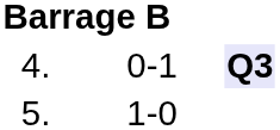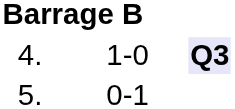 <table style="text-align:center">
 <tr>
 <td colspan=4 align=left><strong>Barrage B</strong></td>
 </tr>
 <tr>
 <td width=30>4.</td>
 <td align=left></td>
-<td>0-1</td>
+<td width=60>1-0</td>
 <td style="background: lavender;"><strong>Q3</strong></td>
 </tr>
 <tr>
 <td>5.</td>
 <td align=left></td>
-<td width=60>1-0</td>
+<td>0-1</td>
 <td></td>
 </tr>
 </table>
